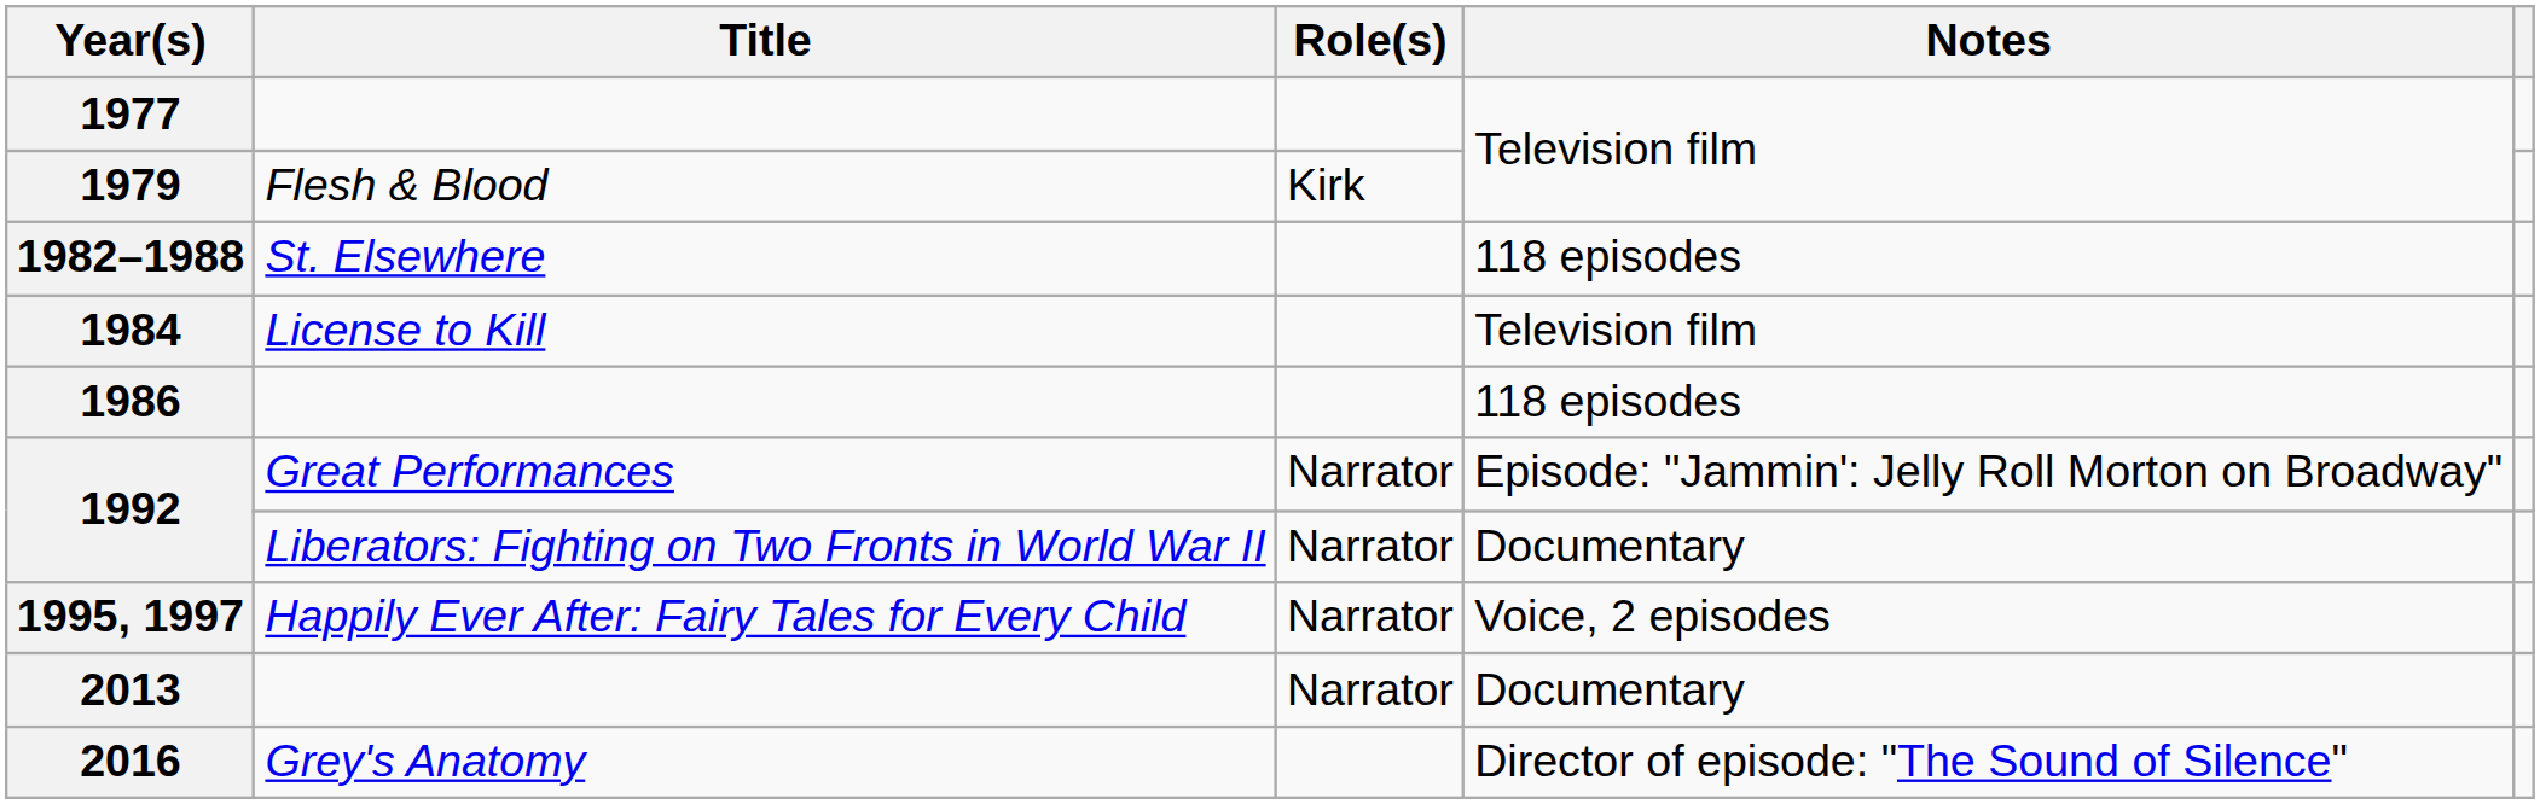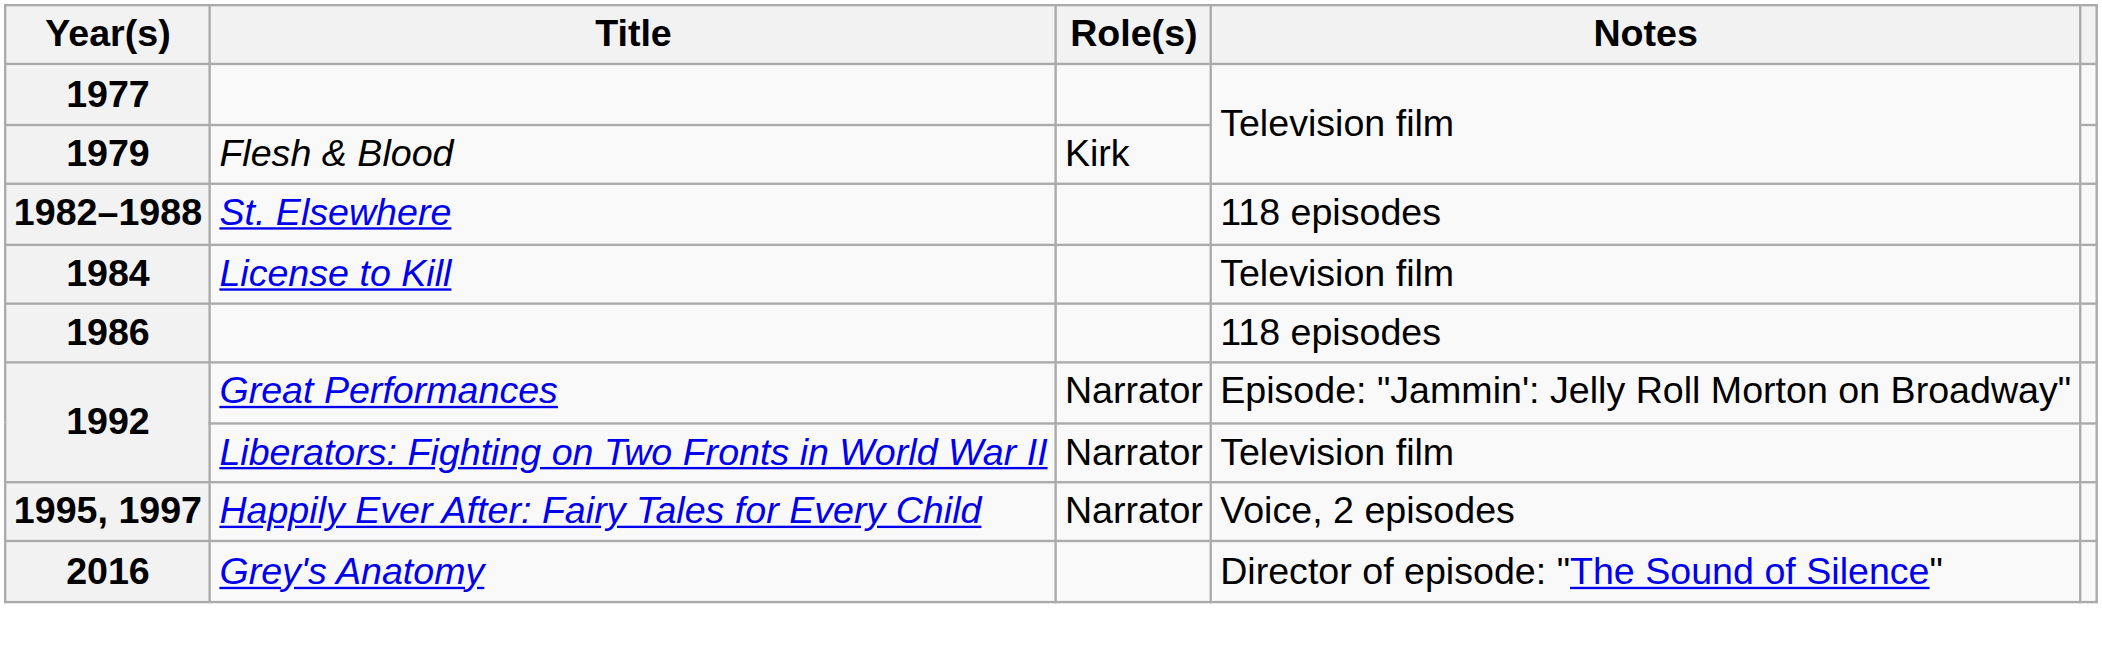 <table class="wikitable plainrowheaders sortable">
 <tr>
 <th scope="col">Year(s)</th>
 <th scope="col">Title</th>
 <th scope="col">Role(s)</th>
 <th scope="col" class="unsortable">Notes</th>
 <th scope="col" class="unsortable"></th>
 </tr>
 <tr>
 <th scope=row>1977</th>
 <td><em></em></td>
 <td></td>
 <td rowspan="2">Television film</td>
 <td style="text-align:center;"></td>
 </tr>
 <tr>
 <th scope=row>1979</th>
 <td><em>Flesh & Blood</em></td>
 <td>Kirk</td>
 <td style="text-align:center;"></td>
 </tr>
 <tr>
 <th scope=row>1982–1988</th>
 <td><em><a href='#'>St. Elsewhere</a></em></td>
 <td></td>
 <td>118 episodes</td>
 <td style="text-align:center;"></td>
 </tr>
 <tr>
 <th scope=row>1984</th>
 <td><em><a href='#'>License to Kill</a></em></td>
 <td></td>
 <td>Television film</td>
 <td style="text-align:center;"></td>
 </tr>
 <tr>
 <th scope=row>1986</th>
 <td><em></em></td>
 <td></td>
 <td>118 episodes</td>
 <td style="text-align:center;"></td>
 </tr>
 <tr>
 <th rowspan="2" scope="row">1992</th>
 <td><em><a href='#'>Great Performances</a></em></td>
 <td>Narrator</td>
 <td>Episode: "Jammin': Jelly Roll Morton on Broadway"</td>
 <td style="text-align:center;"></td>
 </tr>
 <tr>
 <td><em><a href='#'>Liberators: Fighting on Two Fronts in World War II</a></em></td>
 <td>Narrator</td>
-<td>Documentary</td>
+<td>Television film</td>
 <td style="text-align:center;"></td>
 </tr>
 <tr>
 <th scope=row>1995, 1997</th>
 <td><em><a href='#'>Happily Ever After: Fairy Tales for Every Child</a></em></td>
 <td>Narrator</td>
 <td>Voice, 2 episodes</td>
 <td style="text-align:center;"><br></td>
 </tr>
 <tr>
-<th scope=row>2013</th>
-<td><em></em></td>
-<td>Narrator</td>
-<td>Documentary</td>
-<td style="text-align:center;"></td>
-</tr>
-<tr>
 <th scope=row>2016</th>
 <td><em><a href='#'>Grey's Anatomy</a></em></td>
 <td></td>
 <td>Director of episode: "<a href='#'>The Sound of Silence</a>"</td>
 <td style="text-align:center;"></td>
 </tr>
 </table>
